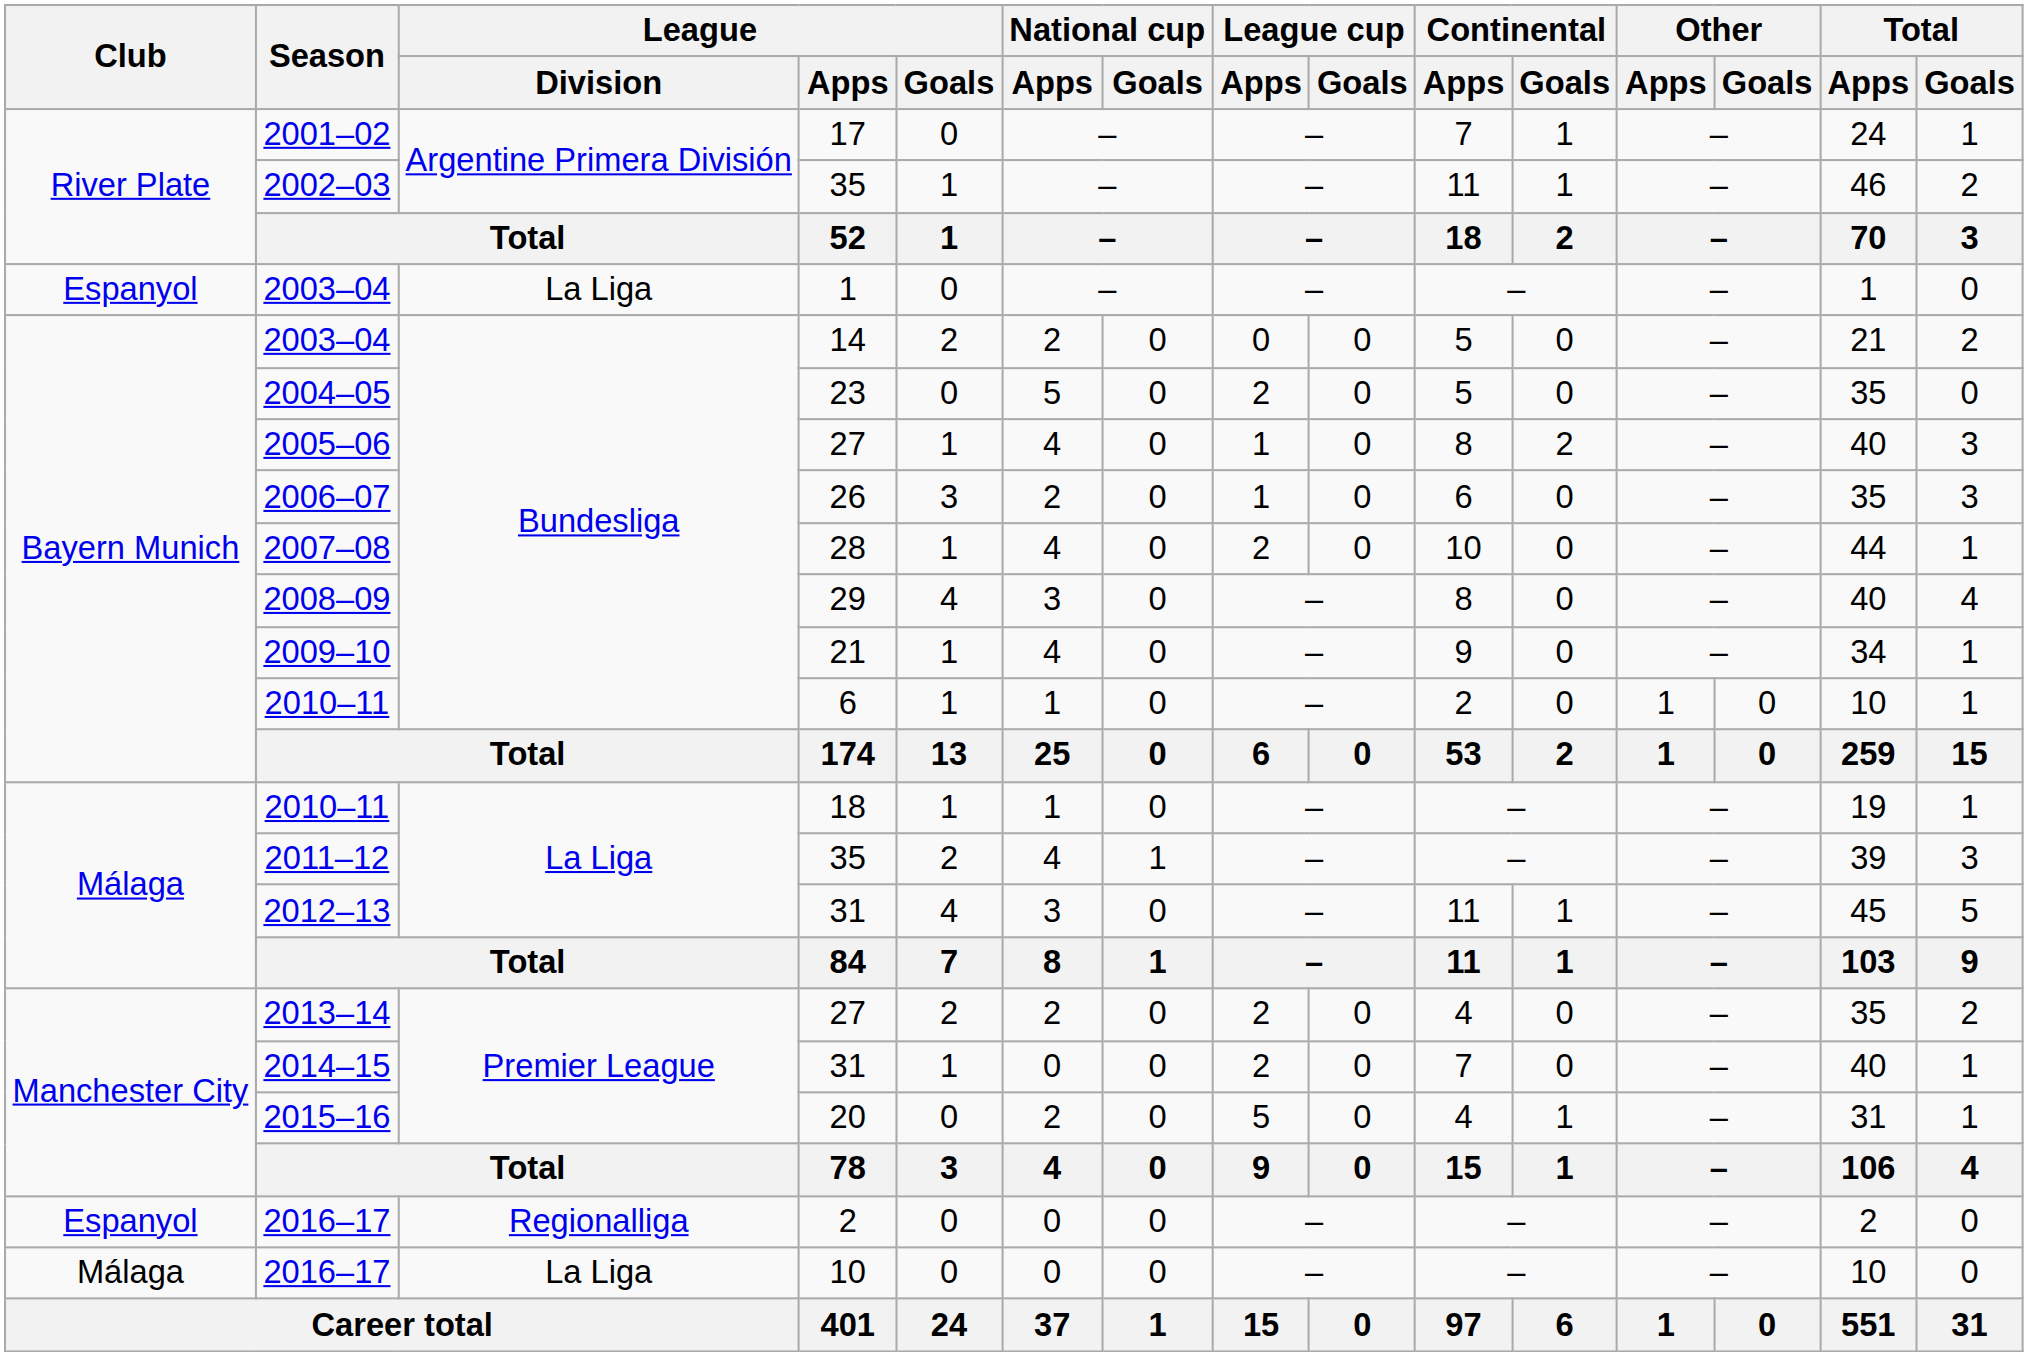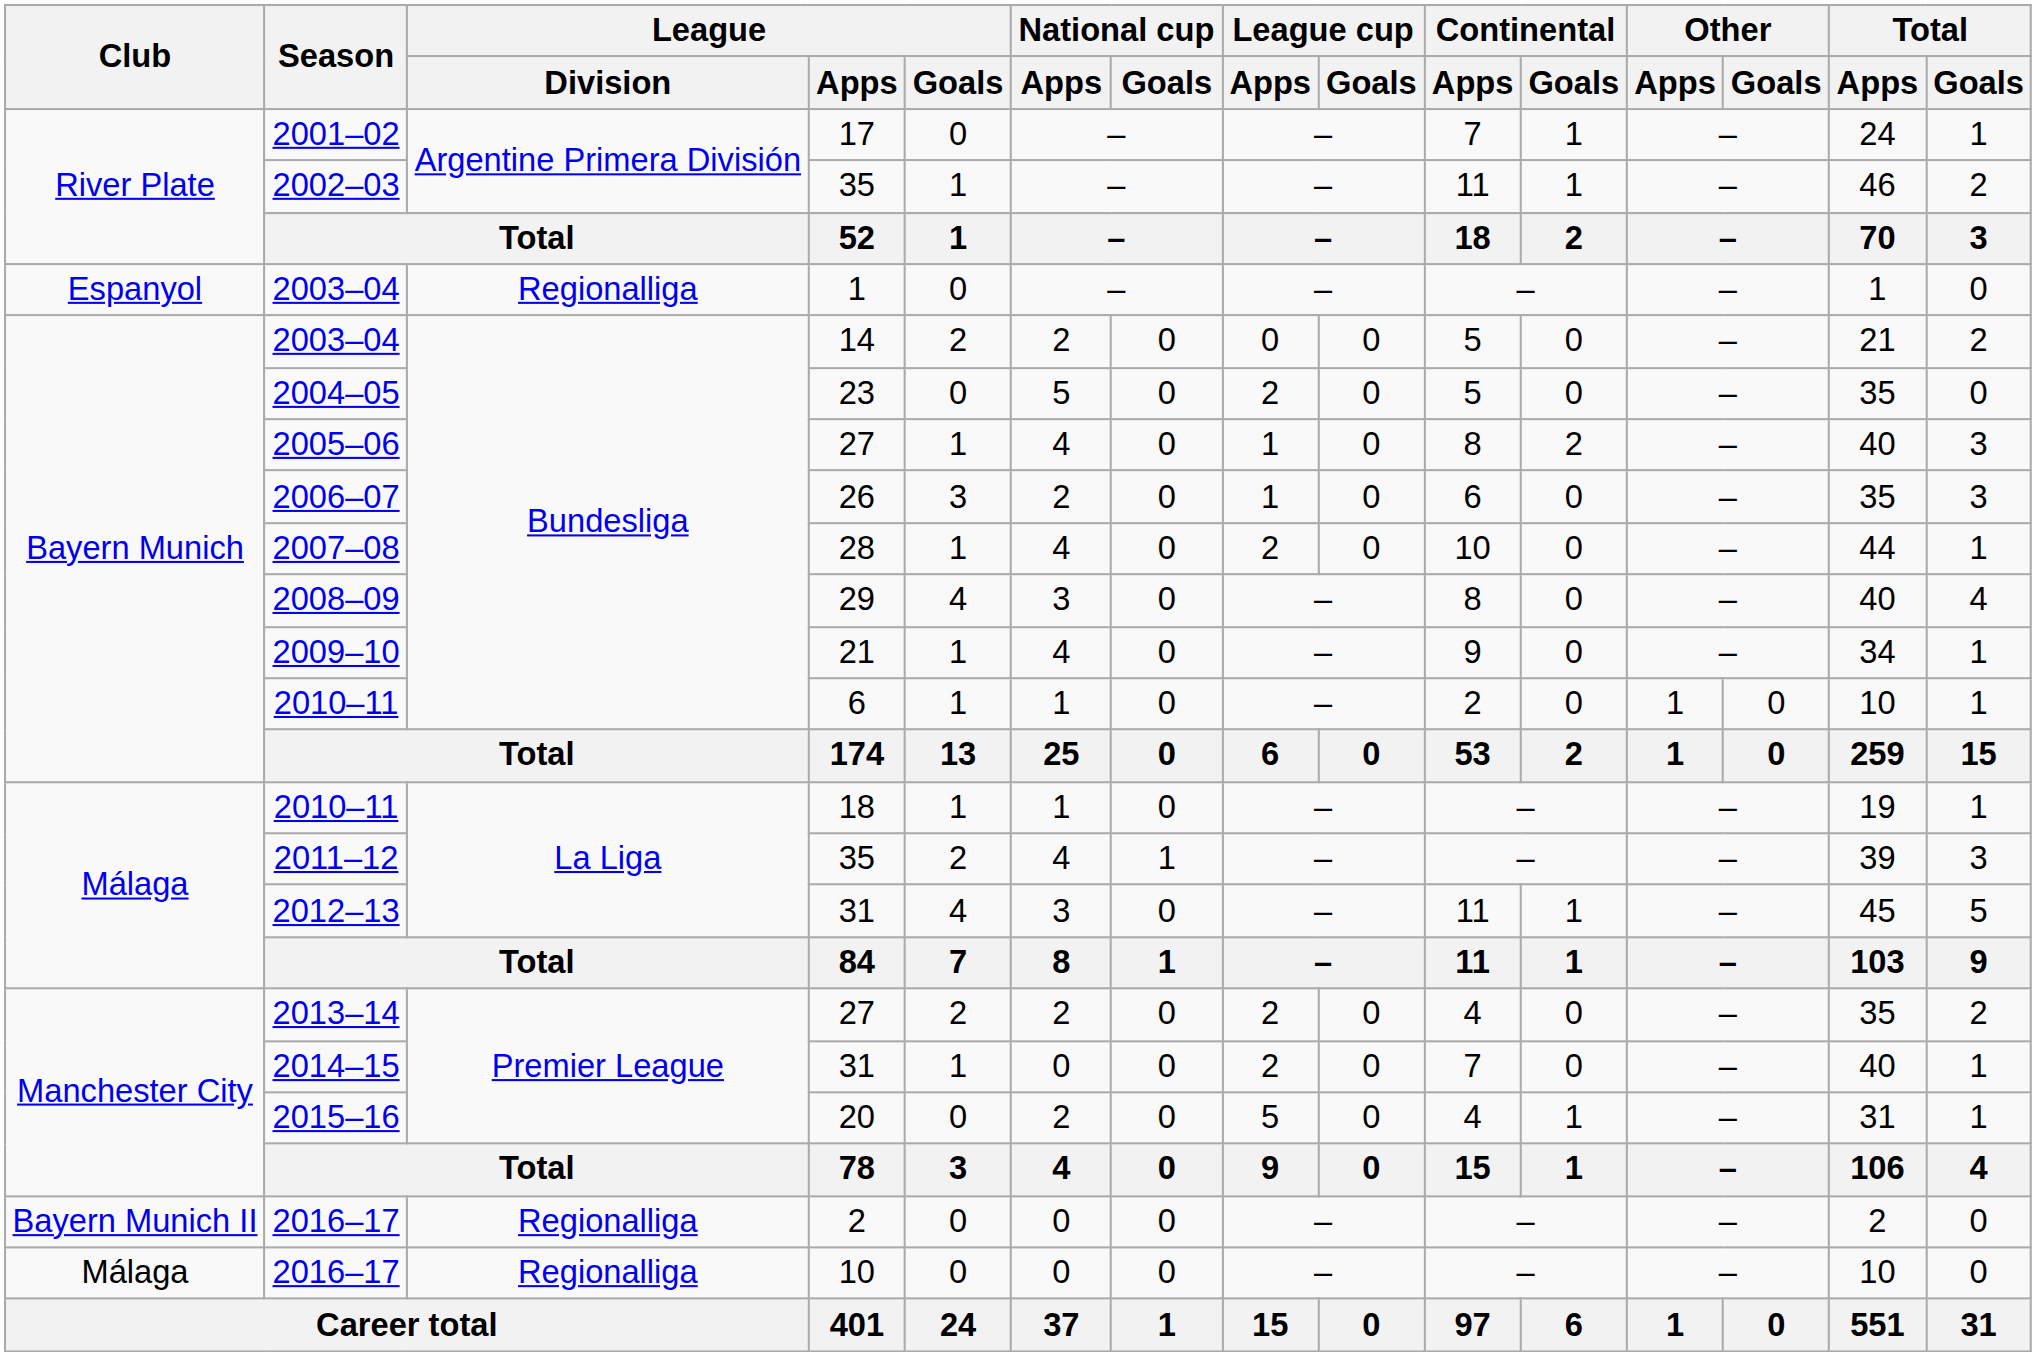 <table class="wikitable" style="text-align:center">
 <tr>
 <th rowspan="2">Club</th>
 <th rowspan="2">Season</th>
 <th colspan="3">League</th>
 <th colspan="2">National cup</th>
 <th colspan="2">League cup</th>
 <th colspan="2">Continental</th>
 <th colspan="2">Other</th>
 <th colspan="2">Total</th>
 </tr>
 <tr>
 <th>Division</th>
 <th>Apps</th>
 <th>Goals</th>
 <th>Apps</th>
 <th>Goals</th>
 <th>Apps</th>
 <th>Goals</th>
 <th>Apps</th>
 <th>Goals</th>
 <th>Apps</th>
 <th>Goals</th>
 <th>Apps</th>
 <th>Goals</th>
 </tr>
 <tr>
 <td rowspan="3"><a href='#'>River Plate</a></td>
 <td><a href='#'>2001–02</a></td>
 <td rowspan="2"><a href='#'>Argentine Primera División</a></td>
 <td>17</td>
 <td>0</td>
 <td colspan="2">–</td>
 <td colspan="2">–</td>
 <td>7</td>
 <td>1</td>
 <td colspan="2">–</td>
 <td>24</td>
 <td>1</td>
 </tr>
 <tr>
 <td><a href='#'>2002–03</a></td>
 <td>35</td>
 <td>1</td>
 <td colspan="2">–</td>
 <td colspan="2">–</td>
 <td>11</td>
 <td>1</td>
 <td colspan="2">–</td>
 <td>46</td>
 <td>2</td>
 </tr>
 <tr>
 <th colspan="2">Total</th>
 <th>52</th>
 <th>1</th>
 <th colspan="2">–</th>
 <th colspan="2">–</th>
 <th>18</th>
 <th>2</th>
 <th colspan="2">–</th>
 <th>70</th>
 <th>3</th>
 </tr>
 <tr>
 <td><a href='#'>Espanyol</a></td>
 <td><a href='#'>2003–04</a></td>
-<td>La Liga</td>
+<td><a href='#'>Regionalliga</a></td>
 <td>1</td>
 <td>0</td>
 <td colspan="2">–</td>
 <td colspan="2">–</td>
 <td colspan="2">–</td>
 <td colspan="2">–</td>
 <td>1</td>
 <td>0</td>
 </tr>
 <tr>
 <td rowspan="9"><a href='#'>Bayern Munich</a></td>
 <td><a href='#'>2003–04</a></td>
 <td rowspan="8"><a href='#'>Bundesliga</a></td>
 <td>14</td>
 <td>2</td>
 <td>2</td>
 <td>0</td>
 <td>0</td>
 <td>0</td>
 <td>5</td>
 <td>0</td>
 <td colspan="2">–</td>
 <td>21</td>
 <td>2</td>
 </tr>
 <tr>
 <td><a href='#'>2004–05</a></td>
 <td>23</td>
 <td>0</td>
 <td>5</td>
 <td>0</td>
 <td>2</td>
 <td>0</td>
 <td>5</td>
 <td>0</td>
 <td colspan="2">–</td>
 <td>35</td>
 <td>0</td>
 </tr>
 <tr>
 <td><a href='#'>2005–06</a></td>
 <td>27</td>
 <td>1</td>
 <td>4</td>
 <td>0</td>
 <td>1</td>
 <td>0</td>
 <td>8</td>
 <td>2</td>
 <td colspan="2">–</td>
 <td>40</td>
 <td>3</td>
 </tr>
 <tr>
 <td><a href='#'>2006–07</a></td>
 <td>26</td>
 <td>3</td>
 <td>2</td>
 <td>0</td>
 <td>1</td>
 <td>0</td>
 <td>6</td>
 <td>0</td>
 <td colspan="2">–</td>
 <td>35</td>
 <td>3</td>
 </tr>
 <tr>
 <td><a href='#'>2007–08</a></td>
 <td>28</td>
 <td>1</td>
 <td>4</td>
 <td>0</td>
 <td>2</td>
 <td>0</td>
 <td>10</td>
 <td>0</td>
 <td colspan="2">–</td>
 <td>44</td>
 <td>1</td>
 </tr>
 <tr>
 <td><a href='#'>2008–09</a></td>
 <td>29</td>
 <td>4</td>
 <td>3</td>
 <td>0</td>
 <td colspan="2">–</td>
 <td>8</td>
 <td>0</td>
 <td colspan="2">–</td>
 <td>40</td>
 <td>4</td>
 </tr>
 <tr>
 <td><a href='#'>2009–10</a></td>
 <td>21</td>
 <td>1</td>
 <td>4</td>
 <td>0</td>
 <td colspan="2">–</td>
 <td>9</td>
 <td>0</td>
 <td colspan="2">–</td>
 <td>34</td>
 <td>1</td>
 </tr>
 <tr>
 <td><a href='#'>2010–11</a></td>
 <td>6</td>
 <td>1</td>
 <td>1</td>
 <td>0</td>
 <td colspan="2">–</td>
 <td>2</td>
 <td>0</td>
 <td>1</td>
 <td>0</td>
 <td>10</td>
 <td>1</td>
 </tr>
 <tr>
 <th colspan="2">Total</th>
 <th>174</th>
 <th>13</th>
 <th>25</th>
 <th>0</th>
 <th>6</th>
 <th>0</th>
 <th>53</th>
 <th>2</th>
 <th>1</th>
 <th>0</th>
 <th>259</th>
 <th>15</th>
 </tr>
 <tr>
 <td rowspan="4"><a href='#'>Málaga</a></td>
 <td><a href='#'>2010–11</a></td>
 <td rowspan="3"><a href='#'>La Liga</a></td>
 <td>18</td>
 <td>1</td>
 <td>1</td>
 <td>0</td>
 <td colspan="2">–</td>
 <td colspan="2">–</td>
 <td colspan="2">–</td>
 <td>19</td>
 <td>1</td>
 </tr>
 <tr>
 <td><a href='#'>2011–12</a></td>
 <td>35</td>
 <td>2</td>
 <td>4</td>
 <td>1</td>
 <td colspan="2">–</td>
 <td colspan="2">–</td>
 <td colspan="2">–</td>
 <td>39</td>
 <td>3</td>
 </tr>
 <tr>
 <td><a href='#'>2012–13</a></td>
 <td>31</td>
 <td>4</td>
 <td>3</td>
 <td>0</td>
 <td colspan="2">–</td>
 <td>11</td>
 <td>1</td>
 <td colspan="2">–</td>
 <td>45</td>
 <td>5</td>
 </tr>
 <tr>
 <th colspan="2">Total</th>
 <th>84</th>
 <th>7</th>
 <th>8</th>
 <th>1</th>
 <th colspan="2">–</th>
 <th>11</th>
 <th>1</th>
 <th colspan="2">–</th>
 <th>103</th>
 <th>9</th>
 </tr>
 <tr>
 <td rowspan="4"><a href='#'>Manchester City</a></td>
 <td><a href='#'>2013–14</a></td>
 <td rowspan="3"><a href='#'>Premier League</a></td>
 <td>27</td>
 <td>2</td>
 <td>2</td>
 <td>0</td>
 <td>2</td>
 <td>0</td>
 <td>4</td>
 <td>0</td>
 <td colspan="2">–</td>
 <td>35</td>
 <td>2</td>
 </tr>
 <tr>
 <td><a href='#'>2014–15</a></td>
 <td>31</td>
 <td>1</td>
 <td>0</td>
 <td>0</td>
 <td>2</td>
 <td>0</td>
 <td>7</td>
 <td>0</td>
 <td colspan="2">–</td>
 <td>40</td>
 <td>1</td>
 </tr>
 <tr>
 <td><a href='#'>2015–16</a></td>
 <td>20</td>
 <td>0</td>
 <td>2</td>
 <td>0</td>
 <td>5</td>
 <td>0</td>
 <td>4</td>
 <td>1</td>
 <td colspan="2">–</td>
 <td>31</td>
 <td>1</td>
 </tr>
 <tr>
 <th colspan="2">Total</th>
 <th>78</th>
 <th>3</th>
 <th>4</th>
 <th>0</th>
 <th>9</th>
 <th>0</th>
 <th>15</th>
 <th>1</th>
 <th colspan="2">–</th>
 <th>106</th>
 <th>4</th>
 </tr>
 <tr>
-<td><a href='#'>Espanyol</a></td>
+<td><a href='#'>Bayern Munich II</a></td>
 <td><a href='#'>2016–17</a></td>
 <td><a href='#'>Regionalliga</a></td>
 <td>2</td>
 <td>0</td>
 <td>0</td>
 <td>0</td>
 <td colspan="2">–</td>
 <td colspan="2">–</td>
 <td colspan="2">–</td>
 <td>2</td>
 <td>0</td>
 </tr>
 <tr>
 <td>Málaga</td>
 <td><a href='#'>2016–17</a></td>
-<td>La Liga</td>
+<td><a href='#'>Regionalliga</a></td>
 <td>10</td>
 <td>0</td>
 <td>0</td>
 <td>0</td>
 <td colspan="2">–</td>
 <td colspan="2">–</td>
 <td colspan="2">–</td>
 <td>10</td>
 <td>0</td>
 </tr>
 <tr>
 <th colspan="3">Career total</th>
 <th>401</th>
 <th>24</th>
 <th>37</th>
 <th>1</th>
 <th>15</th>
 <th>0</th>
 <th>97</th>
 <th>6</th>
 <th>1</th>
 <th>0</th>
 <th>551</th>
 <th>31</th>
 </tr>
 </table>
